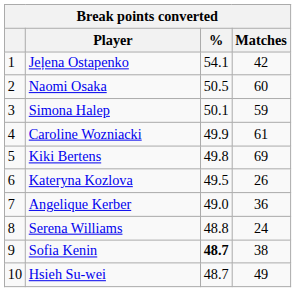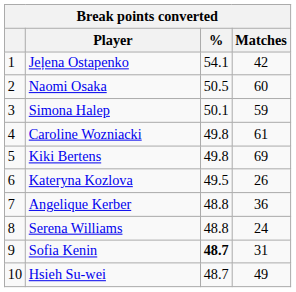 <table class="wikitable sortable" style=font-size:90%>
 <tr>
 <th colspan=4>Break points converted</th>
 </tr>
 <tr>
 <th></th>
 <th width=170>Player</th>
 <th width=20>%</th>
 <th>Matches</th>
 </tr>
 <tr>
 <td>1</td>
 <td> <a href='#'>Jeļena Ostapenko</a></td>
 <td align=center>54.1</td>
 <td align=center>42</td>
 </tr>
 <tr>
 <td>2</td>
 <td> <a href='#'>Naomi Osaka</a></td>
 <td align=center>50.5</td>
 <td align=center>60</td>
 </tr>
 <tr>
 <td>3</td>
 <td> <a href='#'>Simona Halep</a></td>
 <td align=center>50.1</td>
 <td align=center>59</td>
 </tr>
 <tr>
 <td>4</td>
 <td> <a href='#'>Caroline Wozniacki</a></td>
-<td align=center>49.9</td>
+<td align=center>49.8</td>
 <td align=center>61</td>
 </tr>
 <tr>
 <td>5</td>
 <td> <a href='#'>Kiki Bertens</a></td>
 <td align=center>49.8</td>
 <td align=center>69</td>
 </tr>
 <tr>
 <td>6</td>
 <td> <a href='#'>Kateryna Kozlova</a></td>
 <td align=center>49.5</td>
 <td align=center>26</td>
 </tr>
 <tr>
 <td>7</td>
 <td> <a href='#'>Angelique Kerber</a></td>
-<td align=center>49.0</td>
+<td align=center>48.8</td>
 <td align=center>36</td>
 </tr>
 <tr>
 <td>8</td>
 <td> <a href='#'>Serena Williams</a></td>
 <td align=center>48.8</td>
 <td align=center>24</td>
 </tr>
 <tr>
 <td>9</td>
 <td> <a href='#'>Sofia Kenin</a></td>
 <td align=center><strong>48.7</strong></td>
-<td align=center>38</td>
+<td align=center>31</td>
 </tr>
 <tr>
 <td>10</td>
 <td> <a href='#'>Hsieh Su-wei</a></td>
 <td align=center>48.7</td>
 <td align=center>49</td>
 </tr>
 </table>
